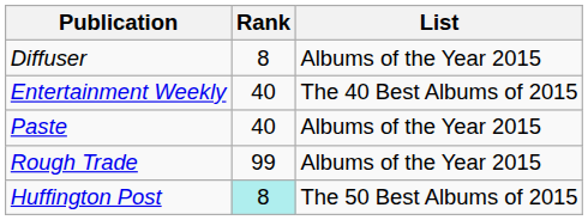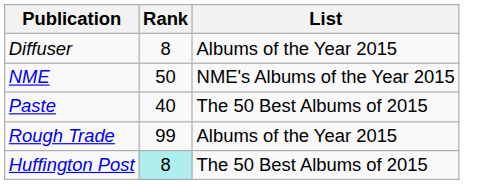 <table class="wikitable plainrowheaders sortable">
 <tr>
 <th>Publication</th>
 <th data-sort-type="number">Rank</th>
 <th scope="col" class="unsortable">List</th>
 </tr>
 <tr Ad>
 <td><em>Diffuser</em></td>
 <td align=center>8</td>
 <td>Albums of the Year 2015</td>
 </tr>
 <tr Ad>
-<td><em><a href='#'>Entertainment Weekly</a></em></td>
-<td align=center>40</td>
-<td>The 40 Best Albums of 2015</td>
+<td><em><a href='#'>NME</a></em></td>
+<td align=center>50</td>
+<td>NME's Albums of the Year 2015</td>
 </tr>
 <tr Ad>
 <td><em><a href='#'>Paste</a></em></td>
 <td align=center>40</td>
-<td>Albums of the Year 2015</td>
+<td>The 50 Best Albums of 2015</td>
 </tr>
 <tr Ad>
 <td><em><a href='#'>Rough Trade</a></em></td>
 <td align=center>99</td>
 <td>Albums of the Year 2015</td>
 </tr>
 <tr Ad>
 <td><em><a href='#'>Huffington Post</a></em></td>
 <td align=center style="background: paleturquoise;">8</td>
 <td>The 50 Best Albums of 2015</td>
 </tr>
 </table>
